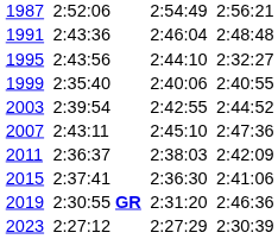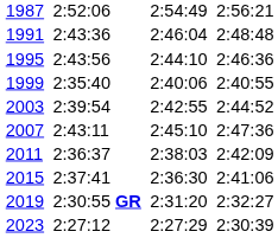 <table>
 <tr valign="top">
 <td><a href='#'>1987</a><br></td>
 <td></td>
 <td>2:52:06</td>
 <td></td>
 <td>2:54:49</td>
 <td></td>
 <td>2:56:21</td>
 </tr>
 <tr valign="top">
 <td><a href='#'>1991</a><br></td>
 <td></td>
 <td>2:43:36</td>
 <td></td>
 <td>2:46:04</td>
 <td></td>
 <td>2:48:48</td>
 </tr>
 <tr valign="top">
 <td><a href='#'>1995</a><br></td>
 <td></td>
 <td>2:43:56</td>
 <td></td>
 <td>2:44:10</td>
 <td></td>
-<td>2:32:27 </td>
+<td>2:46:36</td>
 </tr>
 <tr valign="top">
 <td><a href='#'>1999</a><br></td>
 <td></td>
 <td>2:35:40</td>
 <td></td>
 <td>2:40:06</td>
 <td></td>
 <td>2:40:55</td>
 </tr>
 <tr valign="top">
 <td><a href='#'>2003</a><br></td>
 <td></td>
 <td>2:39:54</td>
 <td></td>
 <td>2:42:55</td>
 <td></td>
 <td>2:44:52</td>
 </tr>
 <tr valign="top">
 <td><a href='#'>2007</a><br></td>
 <td></td>
 <td>2:43:11</td>
 <td></td>
 <td>2:45:10</td>
 <td></td>
 <td>2:47:36</td>
 </tr>
 <tr valign="top">
 <td><a href='#'>2011</a><br></td>
 <td></td>
 <td>2:36:37</td>
 <td></td>
 <td>2:38:03</td>
 <td></td>
 <td>2:42:09</td>
 </tr>
 <tr valign="top">
 <td><a href='#'>2015</a><br></td>
 <td></td>
 <td>2:37:41</td>
 <td></td>
 <td>2:36:30</td>
 <td></td>
 <td>2:41:06</td>
 </tr>
 <tr valign="top">
 <td><a href='#'>2019</a><br></td>
 <td></td>
 <td>2:30:55 <strong><a href='#'>GR</a></strong></td>
 <td></td>
 <td>2:31:20 </td>
 <td></td>
-<td>2:46:36</td>
+<td>2:32:27 </td>
 </tr>
 <tr valign="top">
 <td><a href='#'>2023</a><br></td>
 <td></td>
 <td>2:27:12</td>
 <td></td>
 <td>2:27:29</td>
 <td></td>
 <td>2:30:39</td>
 </tr>
 </table>
